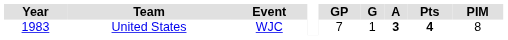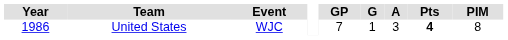 <table border="0" cellpadding="1" cellspacing="0" style="text-align:center; width:40em">
 <tr ALIGN="center" bgcolor="#e0e0e0">
 <th>Year</th>
 <th>Team</th>
 <th>Event</th>
 <th rowspan="99" bgcolor="#ffffff"> </th>
 <th>GP</th>
 <th>G</th>
 <th>A</th>
 <th>Pts</th>
 <th>PIM</th>
 </tr>
 <tr>
-<td><a href='#'>1983</a></td>
+<td><a href='#'>1986</a></td>
 <td><a href='#'>United States</a></td>
 <td><a href='#'>WJC</a></td>
 <td>7</td>
 <td>1</td>
-<td><strong>3</strong></td>
+<td>3</td>
 <td><strong>4</strong></td>
 <td>8</td>
 </tr>
 </table>
